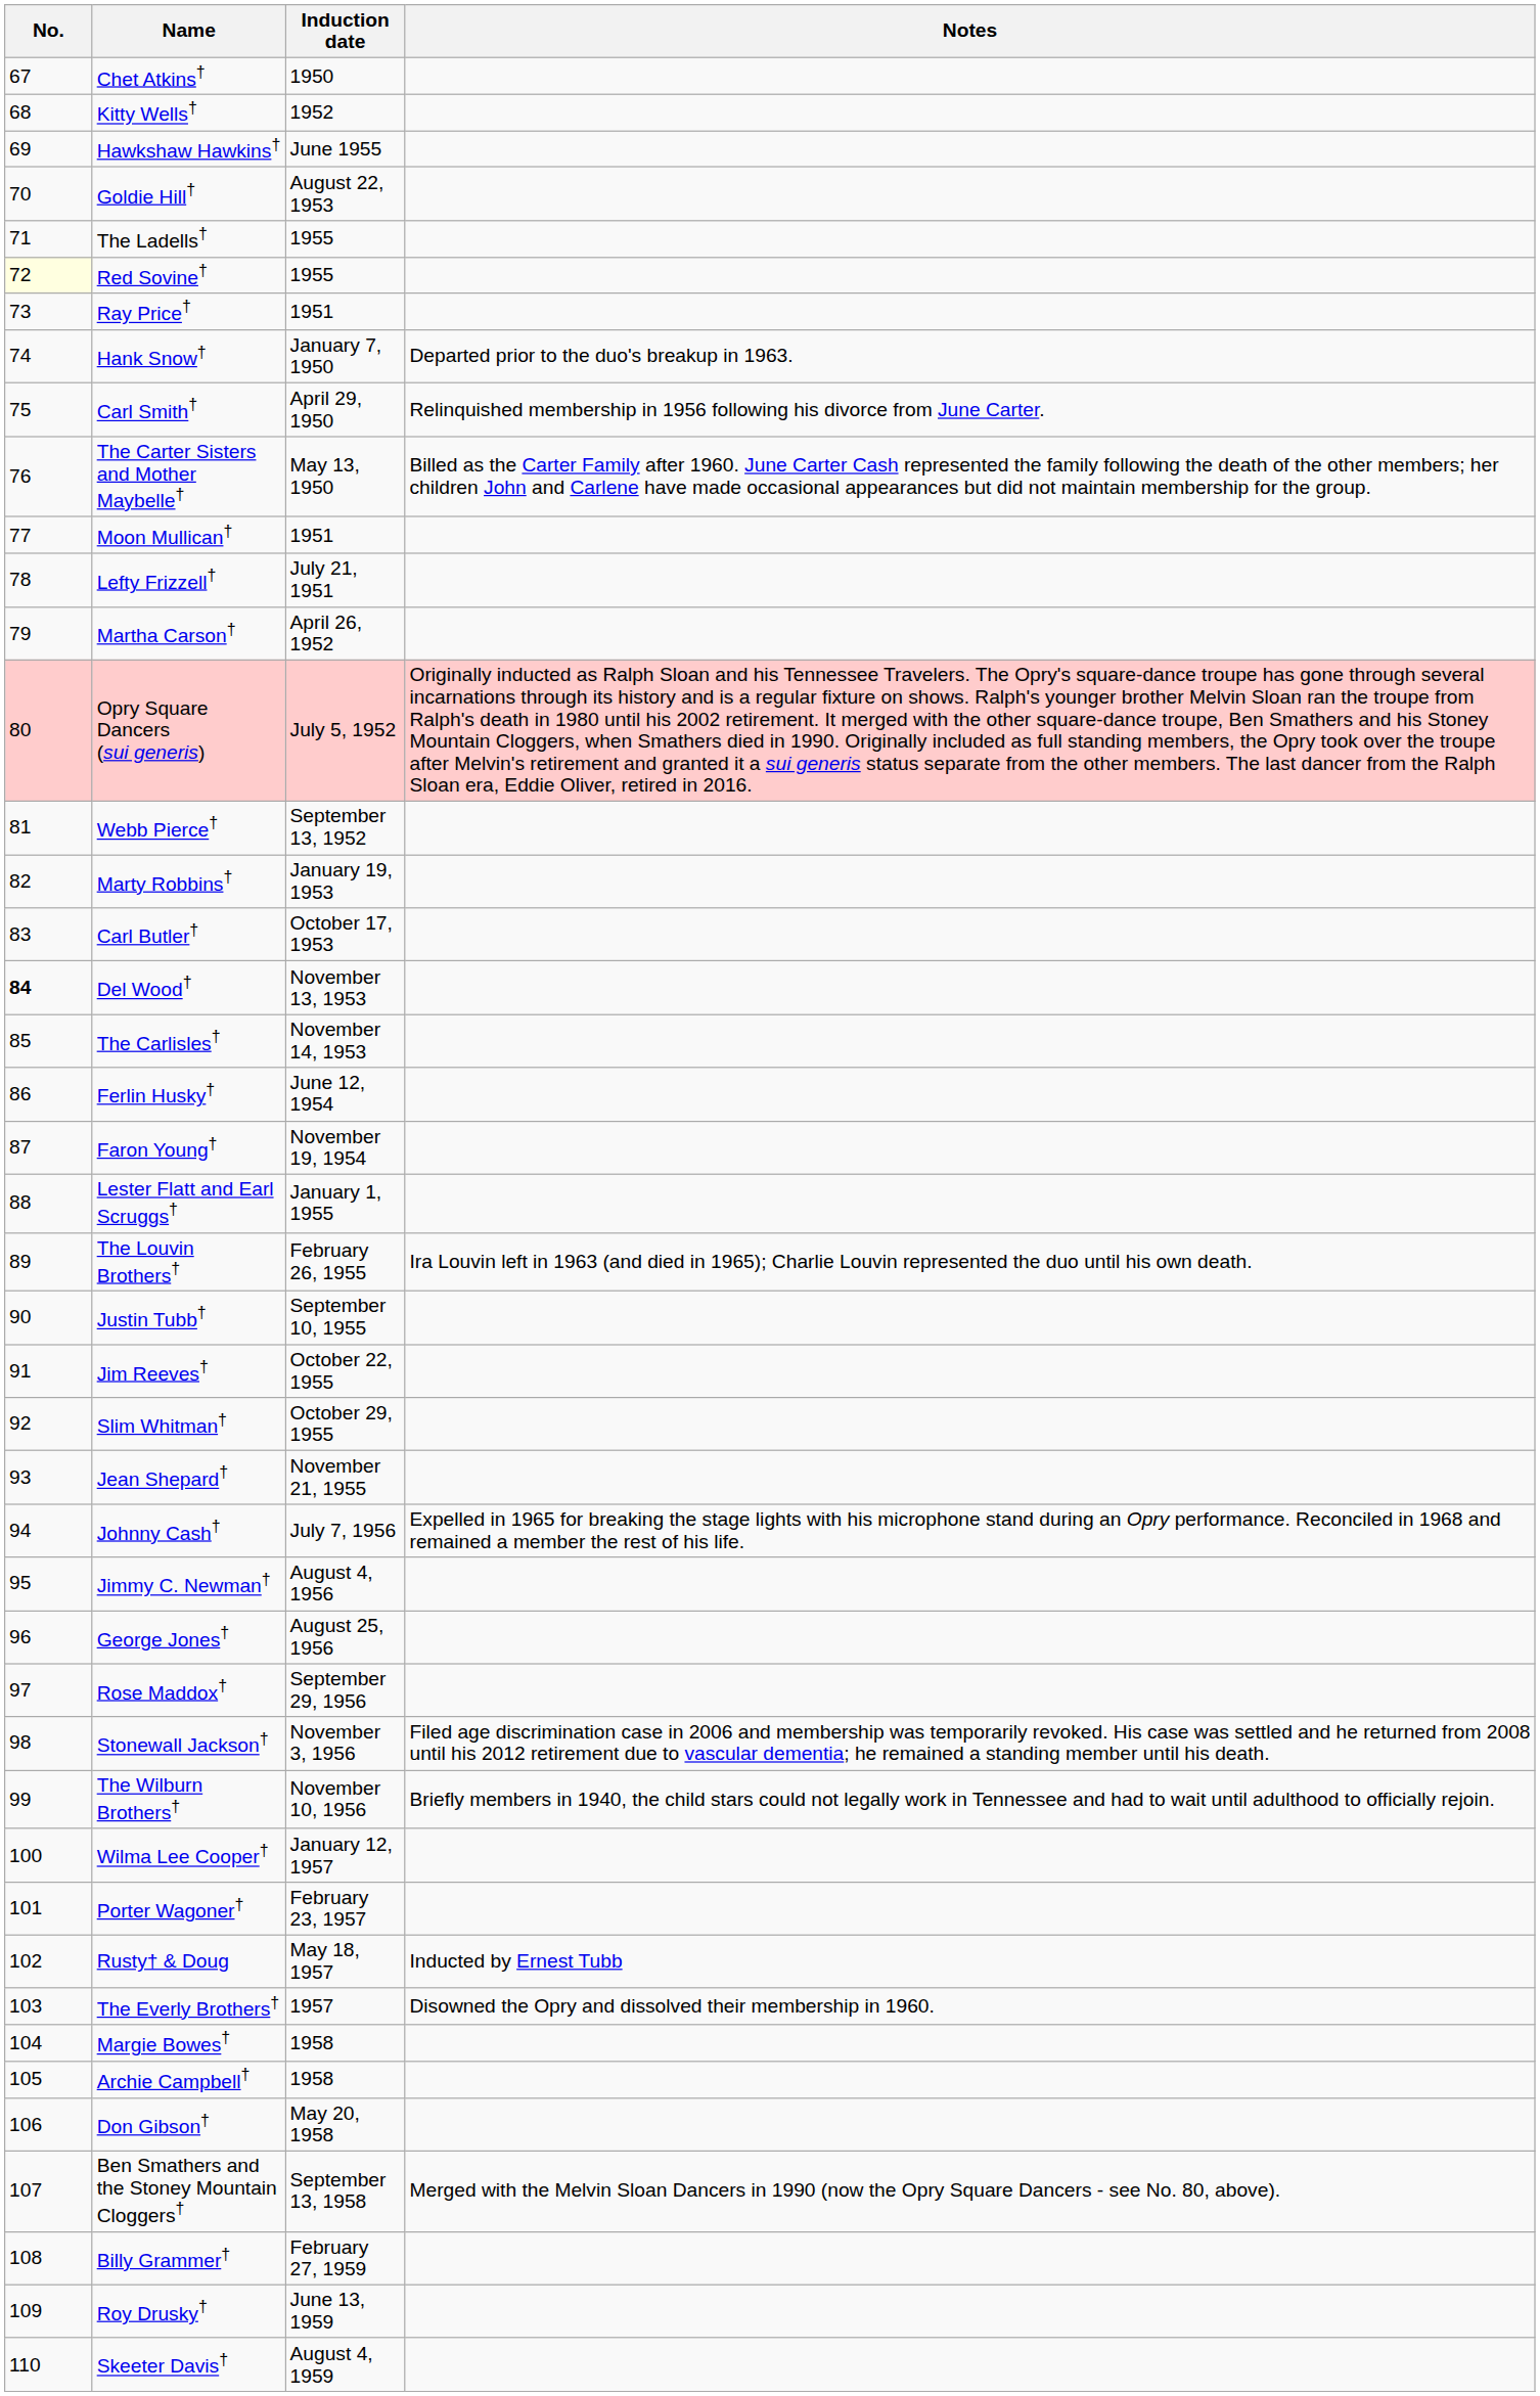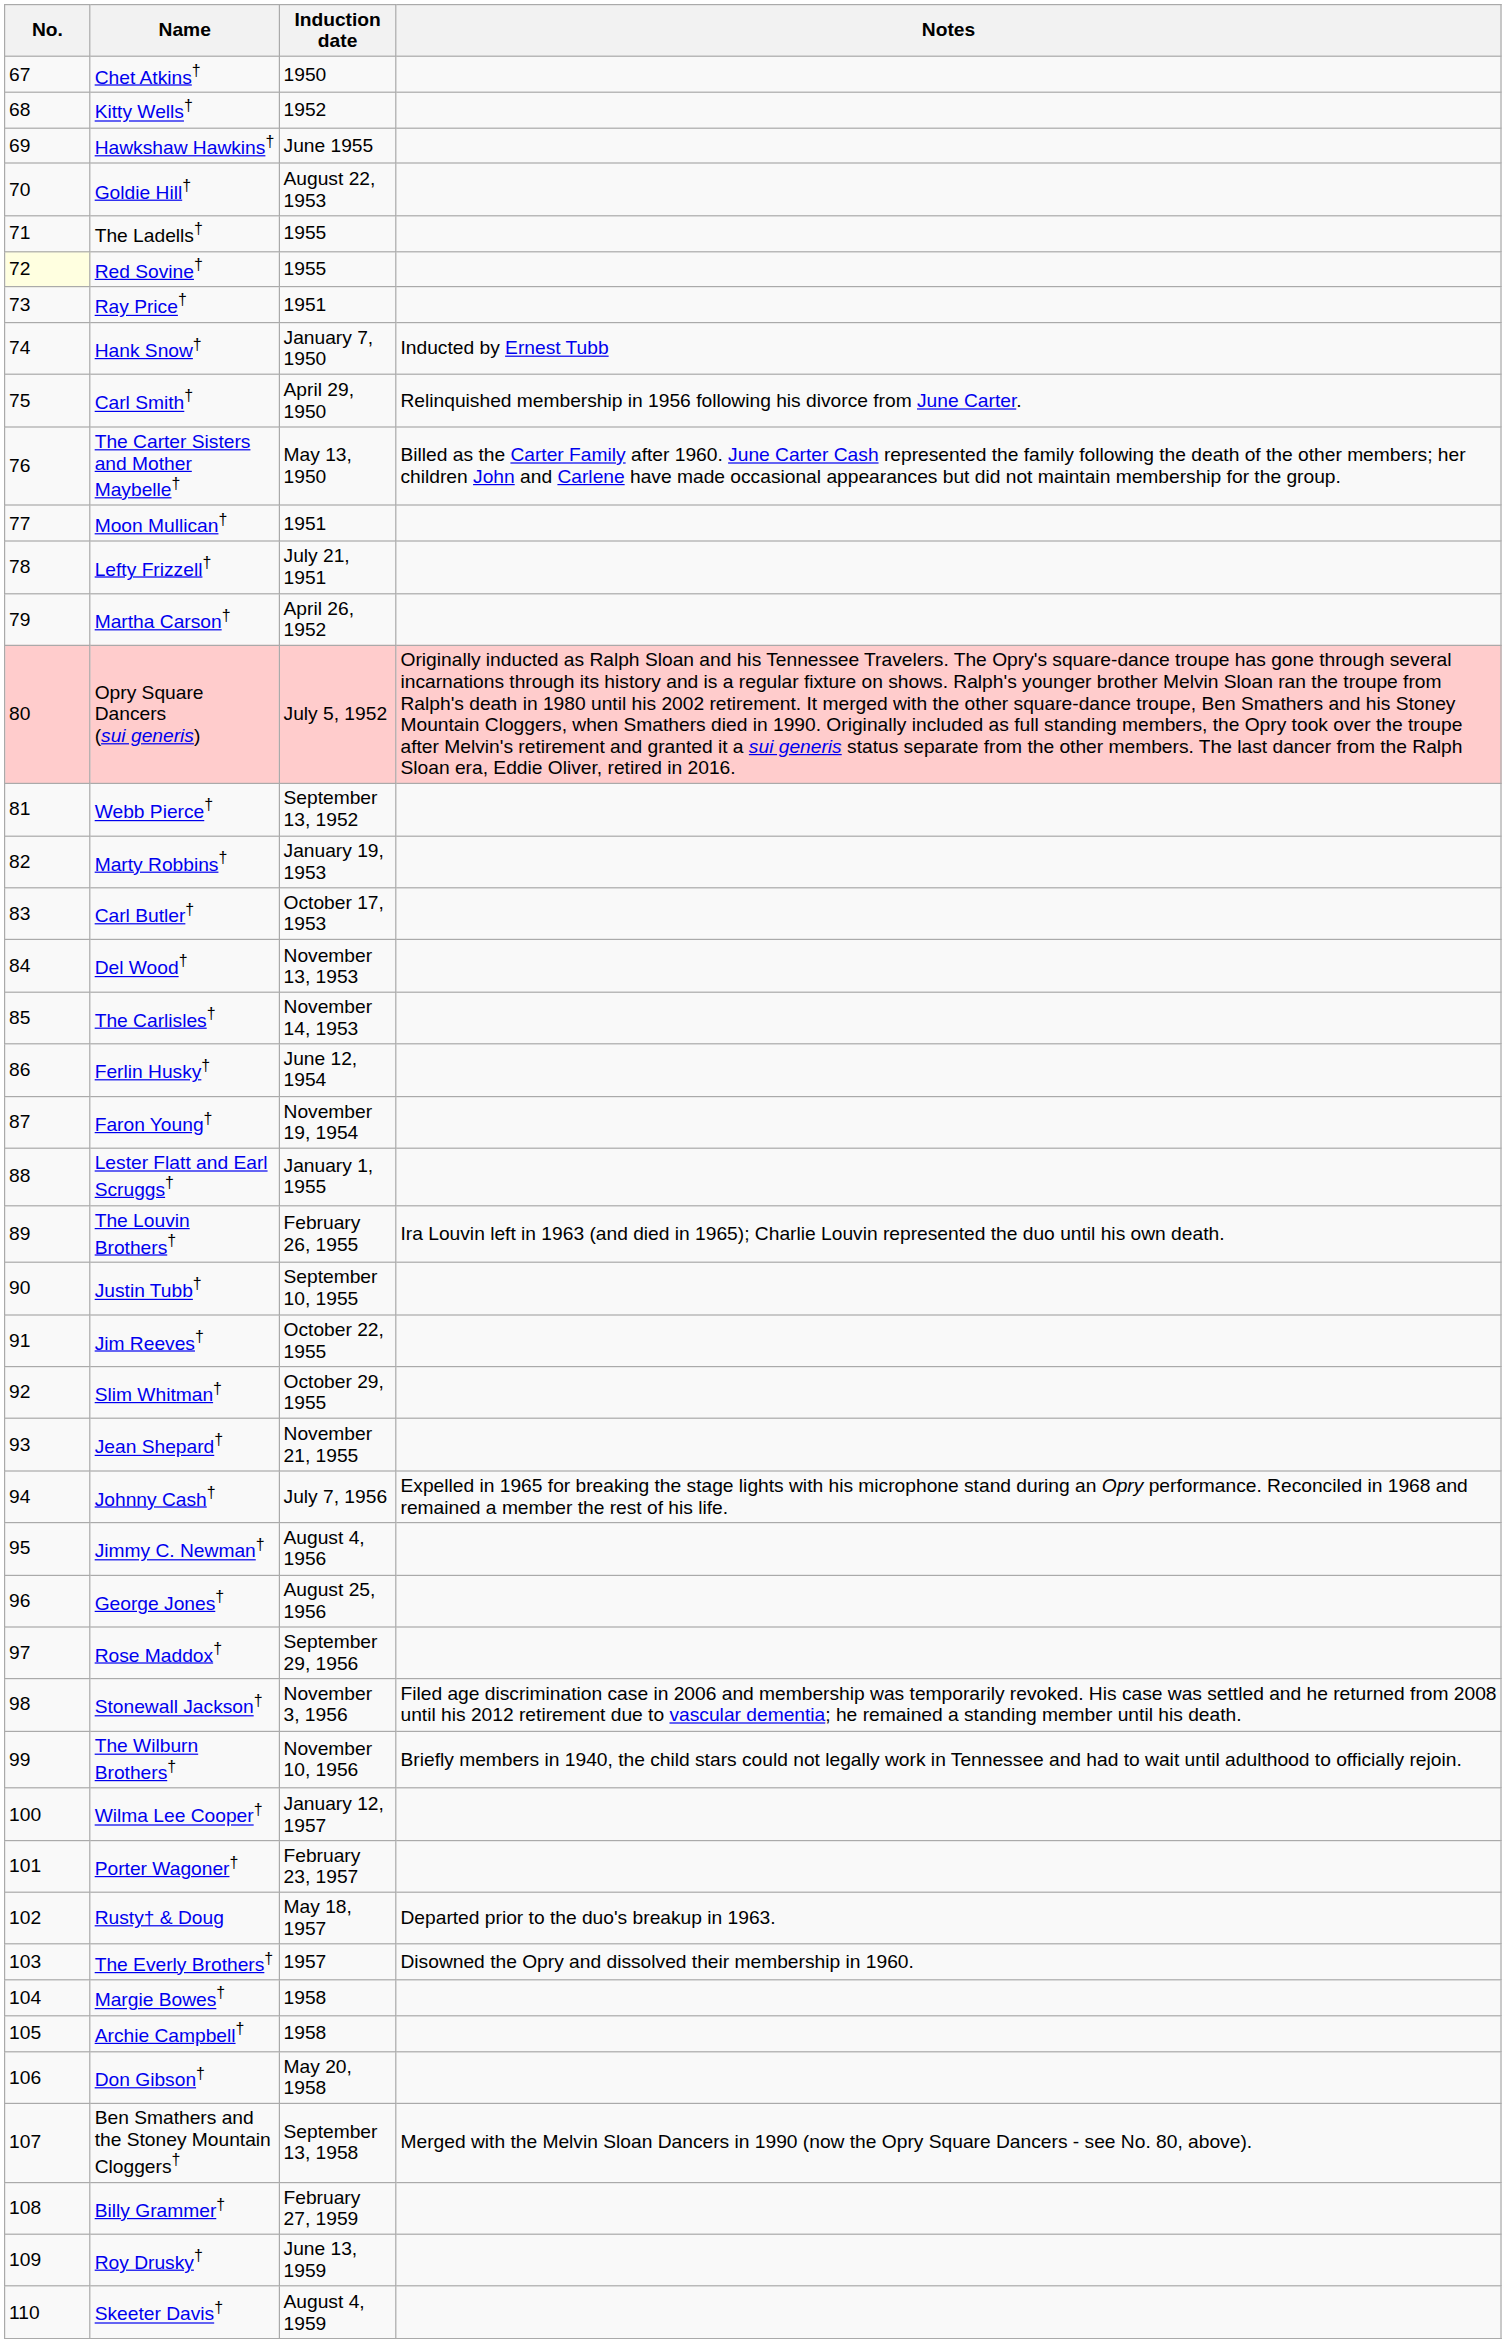 <table class="wikitable sortable">
 <tr>
 <th scope="col" style="width:4em;">No.</th>
 <th scope="col" style="width:150px;">Name</th>
 <th scope="col" class="unsortable" >Induction date</th>
 <th scope="col" class="unsortable">Notes</th>
 </tr>
 <tr>
 <td>67</td>
 <td><a href='#'>Chet Atkins</a><sup>†</sup></td>
 <td>1950</td>
 <td></td>
 </tr>
 <tr>
 <td>68</td>
 <td><a href='#'>Kitty Wells</a><sup>†</sup></td>
 <td>1952</td>
 <td></td>
 </tr>
 <tr>
 <td>69</td>
 <td><a href='#'>Hawkshaw Hawkins</a><sup>†</sup></td>
 <td>June 1955</td>
 <td></td>
 </tr>
 <tr>
 <td>70</td>
 <td><a href='#'>Goldie Hill</a><sup>†</sup></td>
 <td>August 22, 1953</td>
 </tr>
 <tr>
 <td>71</td>
 <td>The Ladells<sup>†</sup></td>
 <td>1955</td>
 <td></td>
 </tr>
 <tr>
 <td style="background: lightyellow;">72</td>
 <td><a href='#'>Red Sovine</a><sup>†</sup></td>
 <td>1955</td>
 <td></td>
 </tr>
 <tr>
 <td>73</td>
 <td><a href='#'>Ray Price</a><sup>†</sup></td>
 <td>1951</td>
 <td></td>
 </tr>
 <tr>
 <td>74</td>
 <td><a href='#'>Hank Snow</a><sup>†</sup></td>
 <td>January 7, 1950</td>
-<td>Departed prior to the duo's breakup in 1963.</td>
+<td>Inducted by <a href='#'>Ernest Tubb</a></td>
 </tr>
 <tr>
 <td>75</td>
 <td><a href='#'>Carl Smith</a><sup>†</sup></td>
 <td>April 29, 1950</td>
 <td>Relinquished membership in 1956 following his divorce from <a href='#'>June Carter</a>.</td>
 </tr>
 <tr>
 <td>76</td>
 <td><a href='#'>The Carter Sisters and Mother Maybelle</a><sup>†</sup></td>
 <td>May 13, 1950</td>
 <td>Billed as the <a href='#'>Carter Family</a> after 1960. <a href='#'>June Carter Cash</a> represented the family following the death of the other members; her children <a href='#'>John</a> and <a href='#'>Carlene</a> have made occasional appearances but did not maintain membership for the group.</td>
 </tr>
 <tr>
 <td>77</td>
 <td><a href='#'>Moon Mullican</a><sup>†</sup></td>
 <td>1951</td>
 <td></td>
 </tr>
 <tr>
 <td>78</td>
 <td><a href='#'>Lefty Frizzell</a><sup>†</sup></td>
 <td>July 21, 1951</td>
 <td></td>
 </tr>
 <tr>
 <td>79</td>
 <td><a href='#'>Martha Carson</a><sup>†</sup></td>
 <td>April 26, 1952</td>
 <td></td>
 </tr>
 <tr bgcolor="#ffcccc">
 <td>80</td>
 <td>Opry Square Dancers<br>(<em><a href='#'>sui generis</a></em>)</td>
 <td>July 5, 1952</td>
 <td>Originally inducted as Ralph Sloan and his Tennessee Travelers. The Opry's square-dance troupe has gone through several incarnations through its history and is a regular fixture on shows. Ralph's younger brother Melvin Sloan ran the troupe from Ralph's death in 1980 until his 2002 retirement. It merged with the other square-dance troupe, Ben Smathers and his Stoney Mountain Cloggers, when Smathers died in 1990. Originally included as full standing members, the Opry took over the troupe after Melvin's retirement and granted it a <em><a href='#'>sui generis</a></em> status separate from the other members. The last dancer from the Ralph Sloan era, Eddie Oliver, retired in 2016.</td>
 </tr>
 <tr>
 <td>81</td>
 <td><a href='#'>Webb Pierce</a><sup>†</sup></td>
 <td>September 13, 1952</td>
 <td></td>
 </tr>
 <tr>
 <td>82</td>
 <td><a href='#'>Marty Robbins</a><sup>†</sup></td>
 <td>January 19, 1953</td>
 <td></td>
 </tr>
 <tr>
 <td>83</td>
 <td><a href='#'>Carl Butler</a><sup>†</sup></td>
 <td>October 17, 1953</td>
 <td></td>
 </tr>
 <tr>
-<td><strong>84</strong></td>
+<td>84</td>
 <td><a href='#'>Del Wood</a><sup>†</sup></td>
 <td>November 13, 1953</td>
 <td></td>
 </tr>
 <tr>
 <td>85</td>
 <td><a href='#'>The Carlisles</a><sup>†</sup></td>
 <td>November 14, 1953</td>
 <td></td>
 </tr>
 <tr>
 <td>86</td>
 <td><a href='#'>Ferlin Husky</a><sup>†</sup></td>
 <td>June 12, 1954</td>
 <td></td>
 </tr>
 <tr>
 <td>87</td>
 <td><a href='#'>Faron Young</a><sup>†</sup></td>
 <td>November 19, 1954</td>
 <td></td>
 </tr>
 <tr>
 <td>88</td>
 <td><a href='#'>Lester Flatt and Earl Scruggs</a><sup>†</sup></td>
 <td>January 1, 1955</td>
 <td></td>
 </tr>
 <tr>
 <td>89</td>
 <td><a href='#'>The Louvin Brothers</a><sup>†</sup></td>
 <td>February 26, 1955</td>
 <td>Ira Louvin left in 1963 (and died in 1965); Charlie Louvin represented the duo until his own death.</td>
 </tr>
 <tr>
 <td>90</td>
 <td><a href='#'>Justin Tubb</a><sup>†</sup></td>
 <td>September 10, 1955</td>
 <td></td>
 </tr>
 <tr>
 <td>91</td>
 <td><a href='#'>Jim Reeves</a><sup>†</sup></td>
 <td>October 22, 1955</td>
 <td></td>
 </tr>
 <tr>
 <td>92</td>
 <td><a href='#'>Slim Whitman</a><sup>†</sup></td>
 <td>October 29, 1955</td>
 <td></td>
 </tr>
 <tr>
 <td>93</td>
 <td><a href='#'>Jean Shepard</a><sup>†</sup></td>
 <td>November 21, 1955</td>
 <td></td>
 </tr>
 <tr>
 <td>94</td>
 <td><a href='#'>Johnny Cash</a><sup>†</sup></td>
 <td>July 7, 1956</td>
 <td>Expelled in 1965 for breaking the stage lights with his microphone stand during an <em>Opry</em> performance. Reconciled in 1968 and remained a member the rest of his life.</td>
 </tr>
 <tr>
 <td>95</td>
 <td><a href='#'>Jimmy C. Newman</a><sup>†</sup></td>
 <td>August 4, 1956</td>
 <td></td>
 </tr>
 <tr>
 <td>96</td>
 <td><a href='#'>George Jones</a><sup>†</sup></td>
 <td>August 25, 1956</td>
 <td></td>
 </tr>
 <tr>
 <td>97</td>
 <td><a href='#'>Rose Maddox</a><sup>†</sup></td>
 <td>September 29, 1956</td>
 <td></td>
 </tr>
 <tr>
 <td>98</td>
 <td><a href='#'>Stonewall Jackson</a><sup>†</sup></td>
 <td>November 3, 1956</td>
 <td>Filed age discrimination case in 2006 and membership was temporarily revoked. His case was settled and he returned from 2008 until his 2012 retirement due to <a href='#'>vascular dementia</a>; he remained a standing member until his death.</td>
 </tr>
 <tr>
 <td>99</td>
 <td><a href='#'>The Wilburn Brothers</a><sup>†</sup></td>
 <td>November 10, 1956</td>
 <td>Briefly members in 1940, the child stars could not legally work in Tennessee and had to wait until adulthood to officially rejoin.</td>
 </tr>
 <tr>
 <td>100</td>
 <td><a href='#'>Wilma Lee Cooper</a><sup>†</sup></td>
 <td>January 12, 1957</td>
 <td></td>
 </tr>
 <tr>
 <td>101</td>
 <td><a href='#'>Porter Wagoner</a><sup>†</sup></td>
 <td>February 23, 1957</td>
 <td></td>
 </tr>
 <tr>
 <td>102</td>
 <td><a href='#'>Rusty† & Doug</a></td>
 <td>May 18, 1957</td>
-<td>Inducted by <a href='#'>Ernest Tubb</a></td>
+<td>Departed prior to the duo's breakup in 1963.</td>
 </tr>
 <tr>
 <td>103</td>
 <td><a href='#'>The Everly Brothers</a><sup>†</sup></td>
 <td>1957</td>
 <td>Disowned the Opry and dissolved their membership in 1960.</td>
 </tr>
 <tr>
 <td>104</td>
 <td><a href='#'>Margie Bowes</a><sup>†</sup></td>
 <td>1958</td>
 <td></td>
 </tr>
 <tr>
 <td>105</td>
 <td><a href='#'>Archie Campbell</a><sup>†</sup></td>
 <td>1958</td>
 <td></td>
 </tr>
 <tr>
 <td>106</td>
 <td><a href='#'>Don Gibson</a><sup>†</sup></td>
 <td>May 20, 1958</td>
 <td></td>
 </tr>
 <tr>
 <td>107</td>
 <td>Ben Smathers and the Stoney Mountain Cloggers<sup>†</sup></td>
 <td>September 13, 1958</td>
 <td>Merged with the Melvin Sloan Dancers in 1990 (now the Opry Square Dancers - see No. 80, above).</td>
 </tr>
 <tr>
 <td>108</td>
 <td><a href='#'>Billy Grammer</a><sup>†</sup></td>
 <td>February 27, 1959</td>
 <td></td>
 </tr>
 <tr>
 <td>109</td>
 <td><a href='#'>Roy Drusky</a><sup>†</sup></td>
 <td>June 13, 1959</td>
 <td></td>
 </tr>
 <tr>
 <td>110</td>
 <td><a href='#'>Skeeter Davis</a><sup>†</sup></td>
 <td>August 4, 1959</td>
 <td></td>
 </tr>
 <tr>
 </tr>
 </table>
